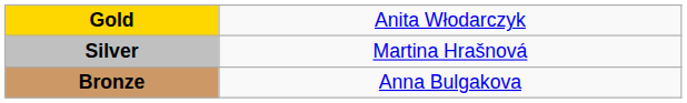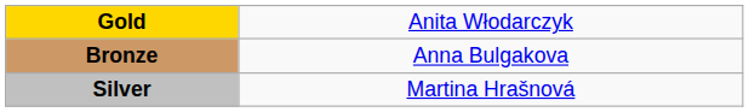 <table class="wikitable" style=" text-align:center; " width="35%">
 <tr>
 <td bgcolor="gold"><strong>Gold</strong></td>
 <td><a href='#'>Anita Włodarczyk</a><br>  <small><em></em></small></td>
 </tr>
 <tr>
+<td bgcolor="CC9966"><strong>Bronze</strong></td>
+<td><a href='#'>Anna Bulgakova</a><br>  <small><em></em></small></td>
+</tr>
+<tr>
 <td bgcolor="silver"><strong>Silver</strong></td>
 <td><a href='#'>Martina Hrašnová</a><br>  <small><em></em></small></td>
 </tr>
-<tr>
-<td bgcolor="CC9966"><strong>Bronze</strong></td>
-<td><a href='#'>Anna Bulgakova</a><br>  <small><em></em></small></td>
-</tr>
 </table>
